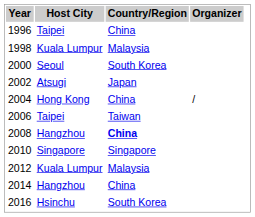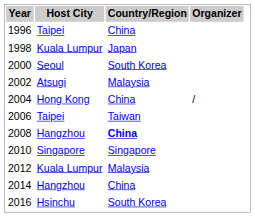 <table border="0" cellpadding="3px" style="border: 1px solid #999; background-color:#ffffff;">
 <tr align="center" style="background-color: #cccccc;">
 <th>Year</th>
 <th>Host City</th>
 <th>Country/Region</th>
 <th>Organizer</th>
 </tr>
 <tr ---->
 <td>1996</td>
 <td><a href='#'>Taipei</a></td>
 <td><a href='#'>China</a></td>
 <td> </td>
 </tr>
 <tr ---->
 <td>1998</td>
 <td><a href='#'>Kuala Lumpur</a></td>
-<td><a href='#'>Malaysia</a></td>
+<td><a href='#'>Japan</a></td>
 <td></td>
 </tr>
 <tr ---->
 <td>2000</td>
 <td><a href='#'>Seoul</a></td>
 <td><a href='#'>South Korea</a></td>
 <td></td>
 </tr>
 <tr ---->
 <td>2002</td>
 <td><a href='#'>Atsugi</a></td>
-<td><a href='#'>Japan</a></td>
+<td><a href='#'>Malaysia</a></td>
 <td></td>
 </tr>
 <tr ---->
 <td>2004</td>
 <td><a href='#'>Hong Kong</a></td>
 <td><a href='#'>China</a></td>
 <td> / </td>
 </tr>
 <tr ---->
 <td>2006</td>
 <td><a href='#'>Taipei</a></td>
 <td><a href='#'>Taiwan</a></td>
 <td> </td>
 </tr>
 <tr ---->
 <td>2008</td>
 <td><a href='#'>Hangzhou</a></td>
 <td><strong><a href='#'>China</a></strong></td>
 </tr>
 <tr ---->
 <td>2010</td>
 <td><a href='#'>Singapore</a></td>
 <td><a href='#'>Singapore</a></td>
 <td> </td>
 </tr>
 <tr ---->
 <td>2012</td>
 <td><a href='#'>Kuala Lumpur</a></td>
 <td><a href='#'>Malaysia</a></td>
 <td> </td>
 <td></td>
 </tr>
 <tr ---->
 <td>2014</td>
 <td><a href='#'>Hangzhou</a></td>
 <td><a href='#'>China</a></td>
 <td></td>
 </tr>
 <tr ---->
 <td>2016</td>
 <td><a href='#'>Hsinchu</a></td>
 <td><a href='#'>South Korea</a></td>
 <td></td>
 </tr>
 </table>
